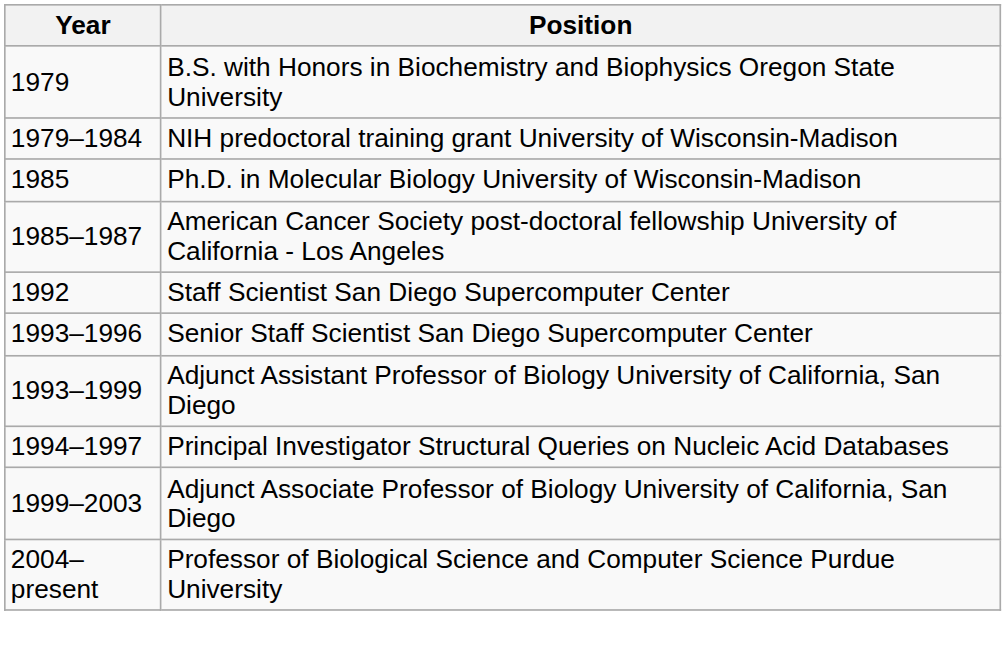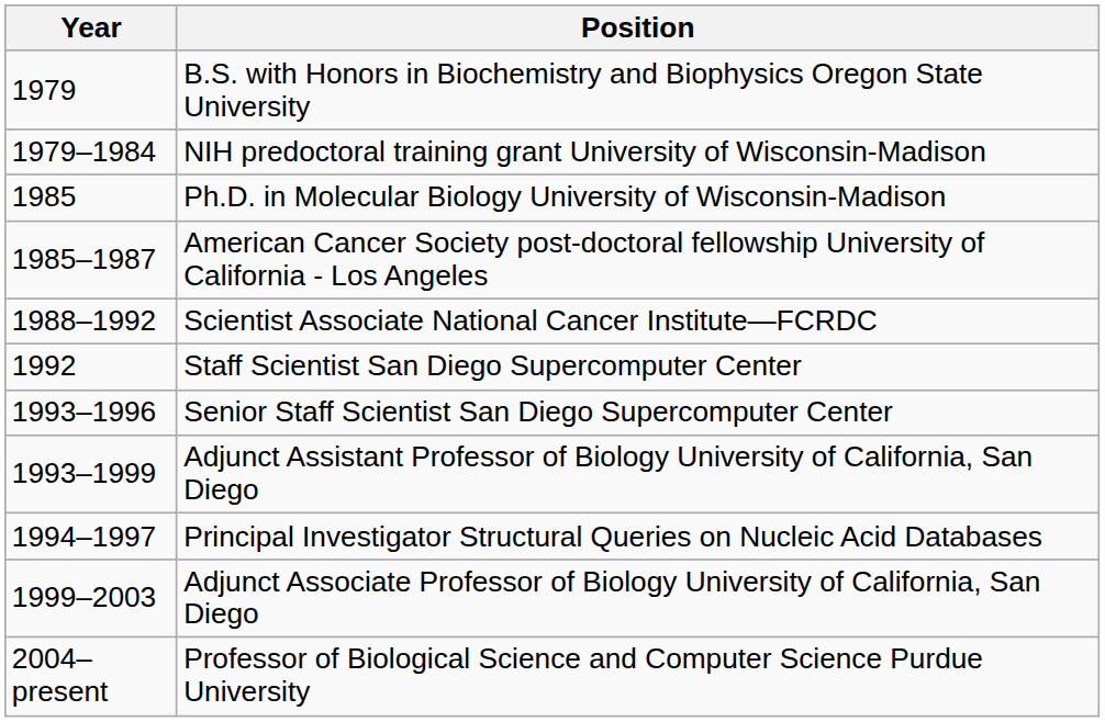 <table class="wikitable">
 <tr>
 <th>Year</th>
 <th>Position</th>
 </tr>
 <tr>
 <td>1979</td>
 <td>B.S. with Honors in Biochemistry and Biophysics Oregon State University</td>
 </tr>
 <tr>
 <td>1979–1984</td>
 <td>NIH predoctoral training grant University of Wisconsin-Madison</td>
 </tr>
 <tr>
 <td>1985</td>
 <td>Ph.D. in Molecular Biology University of Wisconsin-Madison</td>
 </tr>
 <tr>
 <td>1985–1987</td>
 <td>American Cancer Society post-doctoral fellowship University of California - Los Angeles</td>
+</tr>
+<tr>
+<td>1988–1992</td>
+<td>Scientist Associate National Cancer Institute—FCRDC</td>
 </tr>
 <tr>
 <td>1992</td>
 <td>Staff Scientist San Diego Supercomputer Center</td>
 </tr>
 <tr>
 <td>1993–1996</td>
 <td>Senior Staff Scientist San Diego Supercomputer Center</td>
 </tr>
 <tr>
 <td>1993–1999</td>
 <td>Adjunct Assistant Professor of Biology University of California, San Diego</td>
 </tr>
 <tr>
 <td>1994–1997</td>
 <td>Principal Investigator Structural Queries on Nucleic Acid Databases</td>
 </tr>
 <tr>
 <td>1999–2003</td>
 <td>Adjunct Associate Professor of Biology University of California, San Diego</td>
 </tr>
 <tr>
 <td>2004–present</td>
 <td>Professor of Biological Science and Computer Science Purdue University</td>
 </tr>
 </table>
